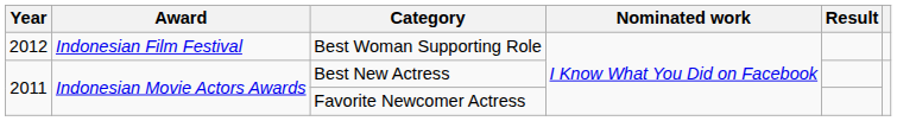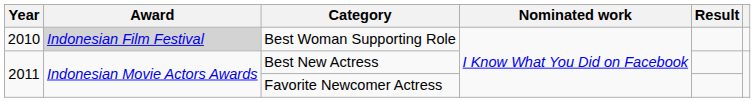 <table class="wikitable">
 <tr>
 <th>Year</th>
 <th>Award</th>
 <th>Category</th>
 <th>Nominated work</th>
 <th>Result</th>
 <th></th>
 </tr>
 <tr>
-<td style="text-align:center">2012</td>
-<td><em><a href='#'>Indonesian Film Festival</a></em></td>
+<td style="text-align:center">2010</td>
+<td style="background: lightgrey;"><em><a href='#'>Indonesian Film Festival</a></em></td>
 <td>Best Woman Supporting Role</td>
 <td rowspan="3"><a href='#'><em>I Know What You Did on Facebook</em></a></td>
 <td></td>
 <td style="text-align:center"><em></em></td>
 </tr>
 <tr>
 <td rowspan="2" style="text-align:center">2011</td>
 <td rowspan="2"><em><a href='#'>Indonesian Movie Actors Awards</a></em></td>
 <td>Best New Actress</td>
 <td></td>
 <td rowspan="2" style="text-align:center"><em></em></td>
 </tr>
 <tr>
 <td>Favorite Newcomer Actress</td>
 <td></td>
 </tr>
 </table>
